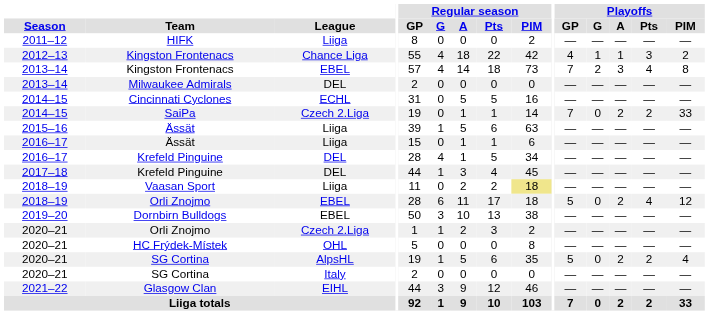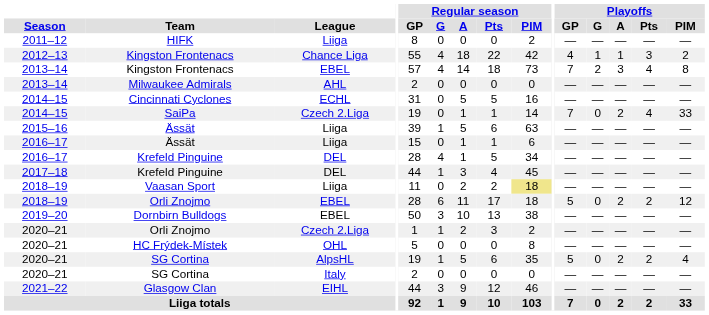 <table border="0" cellpadding="1" cellspacing="0" style="text-align:center; width:60em">
 <tr bgcolor="#e0e0e0">
 <th colspan="3" bgcolor="#ffffff"></th>
 <th rowspan="99" bgcolor="#ffffff"></th>
 <th colspan="5"><a href='#'>Regular season</a></th>
 <th rowspan="99" bgcolor="#ffffff"></th>
 <th colspan="5"><a href='#'>Playoffs</a></th>
 </tr>
 <tr bgcolor="#e0e0e0">
 <th><a href='#'>Season</a></th>
 <th>Team</th>
 <th>League</th>
 <th>GP</th>
 <th><a href='#'>G</a></th>
 <th><a href='#'>A</a></th>
 <th><a href='#'>Pts</a></th>
 <th><a href='#'>PIM</a></th>
 <th>GP</th>
 <th>G</th>
 <th>A</th>
 <th>Pts</th>
 <th>PIM</th>
 </tr>
 <tr>
 <td><a href='#'>2011–12</a></td>
 <td><a href='#'>HIFK</a></td>
 <td><a href='#'>Liiga</a></td>
 <td>8</td>
 <td>0</td>
 <td>0</td>
 <td>0</td>
 <td>2</td>
 <td>—</td>
 <td>—</td>
 <td>—</td>
 <td>—</td>
 <td>—</td>
 </tr>
 <tr bgcolor="#f0f0f0">
 <td><a href='#'>2012–13</a></td>
 <td><a href='#'>Kingston Frontenacs</a></td>
 <td><a href='#'>Chance Liga</a></td>
 <td>55</td>
 <td>4</td>
 <td>18</td>
 <td>22</td>
 <td>42</td>
 <td>4</td>
 <td>1</td>
 <td>1</td>
 <td>3</td>
 <td>2</td>
 </tr>
 <tr>
 <td><a href='#'>2013–14</a></td>
 <td>Kingston Frontenacs</td>
 <td><a href='#'>EBEL</a></td>
 <td>57</td>
 <td>4</td>
 <td>14</td>
 <td>18</td>
 <td>73</td>
 <td>7</td>
 <td>2</td>
 <td>3</td>
 <td>4</td>
 <td>8</td>
 </tr>
 <tr bgcolor="#f0f0f0">
 <td><a href='#'>2013–14</a></td>
 <td><a href='#'>Milwaukee Admirals</a></td>
-<td>DEL</td>
+<td><a href='#'>AHL</a></td>
 <td>2</td>
 <td>0</td>
 <td>0</td>
 <td>0</td>
 <td>0</td>
 <td>—</td>
 <td>—</td>
 <td>—</td>
 <td>—</td>
 <td>—</td>
 </tr>
 <tr>
 <td><a href='#'>2014–15</a></td>
 <td><a href='#'>Cincinnati Cyclones</a></td>
 <td><a href='#'>ECHL</a></td>
 <td>31</td>
 <td>0</td>
 <td>5</td>
 <td>5</td>
 <td>16</td>
 <td>—</td>
 <td>—</td>
 <td>—</td>
 <td>—</td>
 <td>—</td>
 </tr>
 <tr bgcolor="#f0f0f0">
 <td><a href='#'>2014–15</a></td>
 <td><a href='#'>SaiPa</a></td>
 <td><a href='#'>Czech 2.Liga</a></td>
 <td>19</td>
 <td>0</td>
 <td>1</td>
 <td>1</td>
 <td>14</td>
 <td>7</td>
 <td>0</td>
 <td>2</td>
-<td>2</td>
+<td>4</td>
 <td>33</td>
 </tr>
 <tr>
 <td><a href='#'>2015–16</a></td>
 <td><a href='#'>Ässät</a></td>
 <td>Liiga</td>
 <td>39</td>
 <td>1</td>
 <td>5</td>
 <td>6</td>
 <td>63</td>
 <td>—</td>
 <td>—</td>
 <td>—</td>
 <td>—</td>
 <td>—</td>
 </tr>
 <tr bgcolor="#f0f0f0">
 <td><a href='#'>2016–17</a></td>
 <td>Ässät</td>
 <td>Liiga</td>
 <td>15</td>
 <td>0</td>
 <td>1</td>
 <td>1</td>
 <td>6</td>
 <td>—</td>
 <td>—</td>
 <td>—</td>
 <td>—</td>
 <td>—</td>
 </tr>
 <tr>
 <td><a href='#'>2016–17</a></td>
 <td><a href='#'>Krefeld Pinguine</a></td>
 <td><a href='#'>DEL</a></td>
 <td>28</td>
 <td>4</td>
 <td>1</td>
 <td>5</td>
 <td>34</td>
 <td>—</td>
 <td>—</td>
 <td>—</td>
 <td>—</td>
 <td>—</td>
 </tr>
 <tr bgcolor="#f0f0f0">
 <td><a href='#'>2017–18</a></td>
 <td>Krefeld Pinguine</td>
 <td>DEL</td>
 <td>44</td>
 <td>1</td>
 <td>3</td>
 <td>4</td>
 <td>45</td>
 <td>—</td>
 <td>—</td>
 <td>—</td>
 <td>—</td>
 <td>—</td>
 </tr>
 <tr>
 <td><a href='#'>2018–19</a></td>
 <td><a href='#'>Vaasan Sport</a></td>
 <td>Liiga</td>
 <td>11</td>
 <td>0</td>
 <td>2</td>
 <td>2</td>
 <td style="background: khaki;">18</td>
 <td>—</td>
 <td>—</td>
 <td>—</td>
 <td>—</td>
 <td>—</td>
 </tr>
 <tr bgcolor="#f0f0f0">
 <td><a href='#'>2018–19</a></td>
 <td><a href='#'>Orli Znojmo</a></td>
 <td><a href='#'>EBEL</a></td>
 <td>28</td>
 <td>6</td>
 <td>11</td>
 <td>17</td>
 <td>18</td>
 <td>5</td>
 <td>0</td>
 <td>2</td>
-<td>4</td>
+<td>2</td>
 <td>12</td>
 </tr>
 <tr>
 <td><a href='#'>2019–20</a></td>
 <td><a href='#'>Dornbirn Bulldogs</a></td>
 <td>EBEL</td>
 <td>50</td>
 <td>3</td>
 <td>10</td>
 <td>13</td>
 <td>38</td>
 <td>—</td>
 <td>—</td>
 <td>—</td>
 <td>—</td>
 <td>—</td>
 </tr>
 <tr>
 </tr>
 <tr bgcolor="#f0f0f0">
 <td>2020–21</td>
 <td>Orli Znojmo</td>
 <td><a href='#'>Czech 2.Liga</a></td>
 <td>1</td>
 <td>1</td>
 <td>2</td>
 <td>3</td>
 <td>2</td>
 <td>—</td>
 <td>—</td>
 <td>—</td>
 <td>—</td>
 <td>—</td>
 </tr>
 <tr>
 <td>2020–21</td>
 <td><a href='#'>HC Frýdek-Místek</a></td>
 <td><a href='#'>OHL</a></td>
 <td>5</td>
 <td>0</td>
 <td>0</td>
 <td>0</td>
 <td>8</td>
 <td>—</td>
 <td>—</td>
 <td>—</td>
 <td>—</td>
 <td>—</td>
 </tr>
 <tr>
 </tr>
 <tr bgcolor="#f0f0f0">
 <td>2020–21</td>
 <td><a href='#'>SG Cortina</a></td>
 <td><a href='#'>AlpsHL</a></td>
 <td>19</td>
 <td>1</td>
 <td>5</td>
 <td>6</td>
 <td>35</td>
 <td>5</td>
 <td>0</td>
 <td>2</td>
 <td>2</td>
 <td>4</td>
 </tr>
 <tr>
 <td>2020–21</td>
 <td>SG Cortina</td>
 <td><a href='#'>Italy</a></td>
 <td>2</td>
 <td>0</td>
 <td>0</td>
 <td>0</td>
 <td>0</td>
 <td>—</td>
 <td>—</td>
 <td>—</td>
 <td>—</td>
 <td>—</td>
 </tr>
 <tr bgcolor="#f0f0f0">
 <td><a href='#'>2021–22</a></td>
 <td><a href='#'>Glasgow Clan</a></td>
 <td><a href='#'>EIHL</a></td>
 <td>44</td>
 <td>3</td>
 <td>9</td>
 <td>12</td>
 <td>46</td>
 <td>—</td>
 <td>—</td>
 <td>—</td>
 <td>—</td>
 <td>—</td>
 </tr>
 <tr bgcolor="#e0e0e0">
 <th colspan="3">Liiga totals</th>
 <th>92</th>
 <th>1</th>
 <th>9</th>
 <th>10</th>
 <th>103</th>
 <th>7</th>
 <th>0</th>
 <th>2</th>
 <th>2</th>
 <th>33</th>
 </tr>
 </table>
